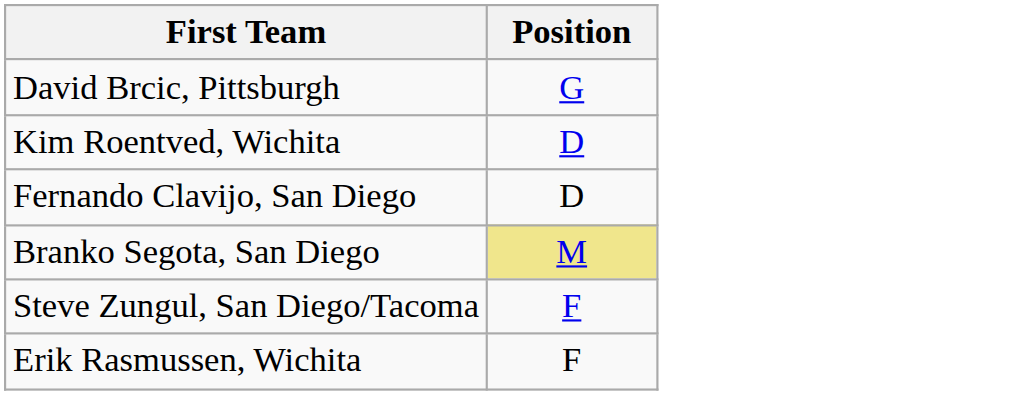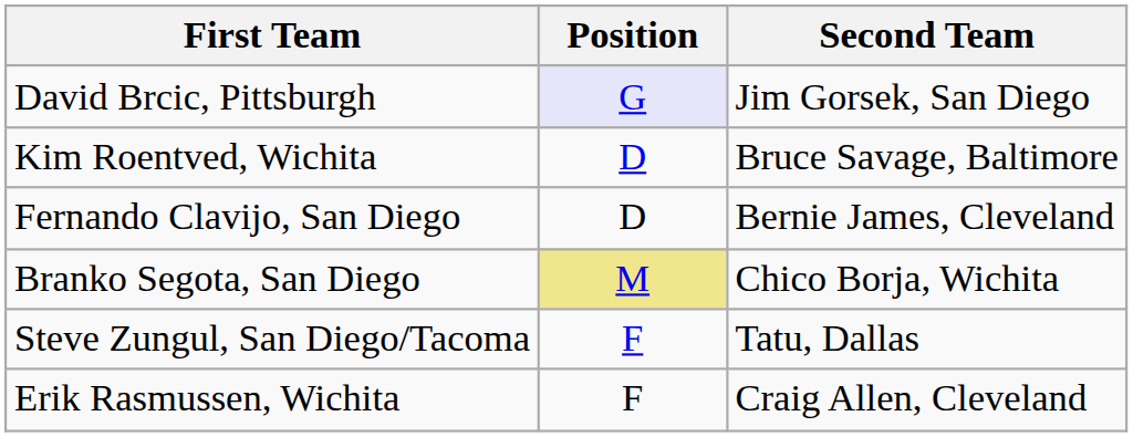 <table class="wikitable">
 <tr>
 <th>First Team</th>
 <th>  Position  </th>
+<th>Second Team</th>
 </tr>
 <tr>
 <td>David Brcic, Pittsburgh</td>
-<td align=center><a href='#'>G</a></td>
+<td align=center style="background: lavender;"><a href='#'>G</a></td>
+<td>Jim Gorsek, San Diego</td>
 </tr>
 <tr>
 <td>Kim Roentved, Wichita</td>
 <td align=center><a href='#'>D</a></td>
+<td>Bruce Savage, Baltimore</td>
 </tr>
 <tr>
 <td>Fernando Clavijo, San Diego</td>
 <td align=center>D</td>
+<td>Bernie James, Cleveland</td>
 </tr>
 <tr>
 <td>Branko Segota, San Diego</td>
 <td align=center style="background: khaki;"><a href='#'>M</a></td>
+<td>Chico Borja, Wichita</td>
 </tr>
 <tr>
 <td>Steve Zungul, San Diego/Tacoma</td>
 <td align=center><a href='#'>F</a></td>
+<td>Tatu, Dallas</td>
 </tr>
 <tr>
 <td>Erik Rasmussen, Wichita</td>
 <td align=center>F</td>
+<td>Craig Allen, Cleveland</td>
 </tr>
 </table>
